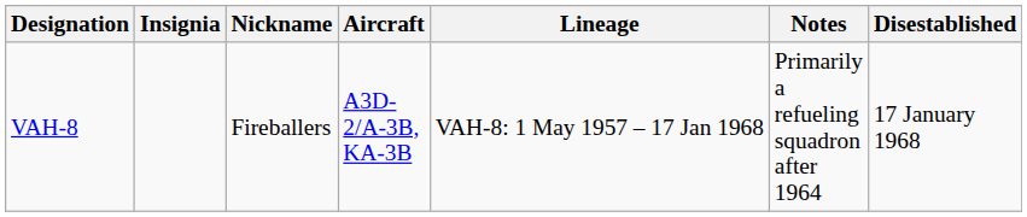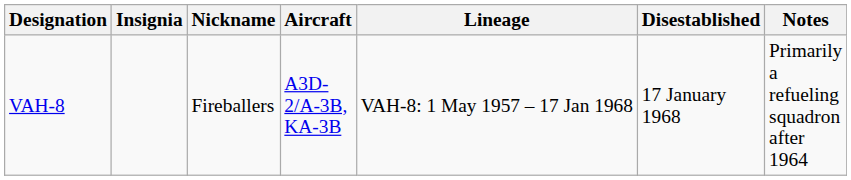 <table class="wikitable">
 <tr>
 <th>Designation</th>
 <th>Insignia</th>
 <th>Nickname</th>
 <th>Aircraft</th>
 <th>Lineage</th>
+<th>Disestablished</th>
 <th>Notes</th>
-<th>Disestablished</th>
 </tr>
 <tr>
 <td><a href='#'>VAH-8</a></td>
 <td></td>
 <td>Fireballers</td>
 <td><a href='#'>A3D-2/A-3B, KA-3B</a></td>
 <td style="white-space: nowrap;">VAH-8: 1 May 1957 – 17 Jan 1968</td>
+<td>17 January 1968</td>
 <td>Primarily a refueling squadron after 1964</td>
-<td>17 January 1968</td>
 </tr>
 </table>
